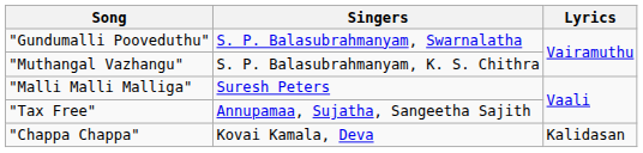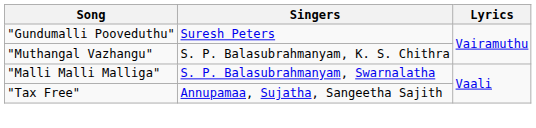 <table class="wikitable">
 <tr>
 <th>Song</th>
 <th>Singers</th>
 <th>Lyrics</th>
 </tr>
 <tr>
 <td>"Gundumalli Pooveduthu"</td>
-<td><a href='#'>S. P. Balasubrahmanyam</a>, <a href='#'>Swarnalatha</a></td>
+<td><a href='#'>Suresh Peters</a></td>
 <td rowspan=2><a href='#'>Vairamuthu</a></td>
 </tr>
 <tr>
 <td>"Muthangal Vazhangu"</td>
 <td>S. P. Balasubrahmanyam, K. S. Chithra</td>
 </tr>
 <tr>
 <td>"Malli Malli Malliga"</td>
-<td><a href='#'>Suresh Peters</a></td>
+<td><a href='#'>S. P. Balasubrahmanyam</a>, <a href='#'>Swarnalatha</a></td>
 <td rowspan=2><a href='#'>Vaali</a></td>
 </tr>
 <tr>
 <td>"Tax Free"</td>
 <td><a href='#'>Annupamaa</a>, <a href='#'>Sujatha</a>, Sangeetha Sajith</td>
 </tr>
-<tr>
-<td>"Chappa Chappa"</td>
-<td>Kovai Kamala, <a href='#'>Deva</a></td>
-<td>Kalidasan</td>
-</tr>
 </table>
